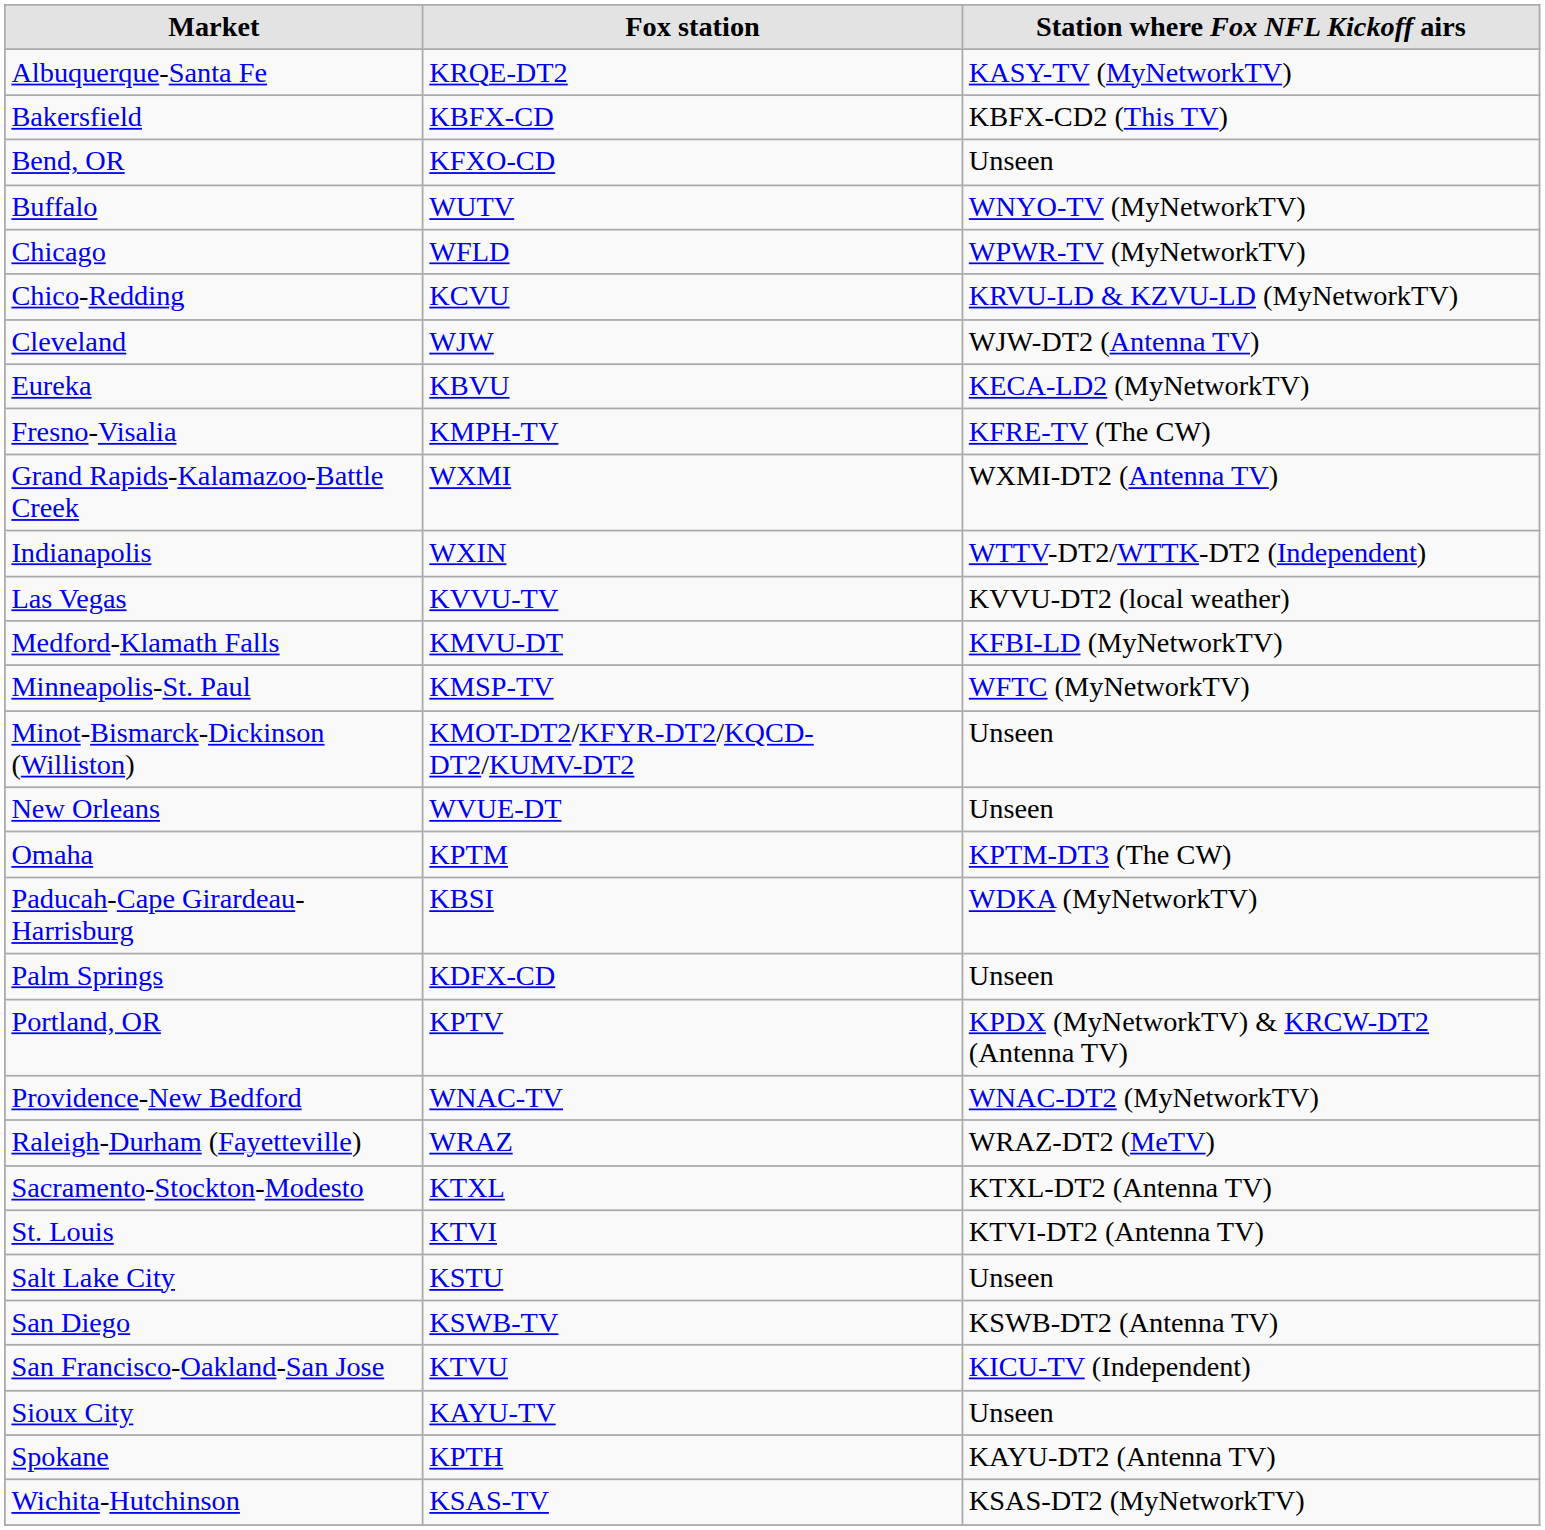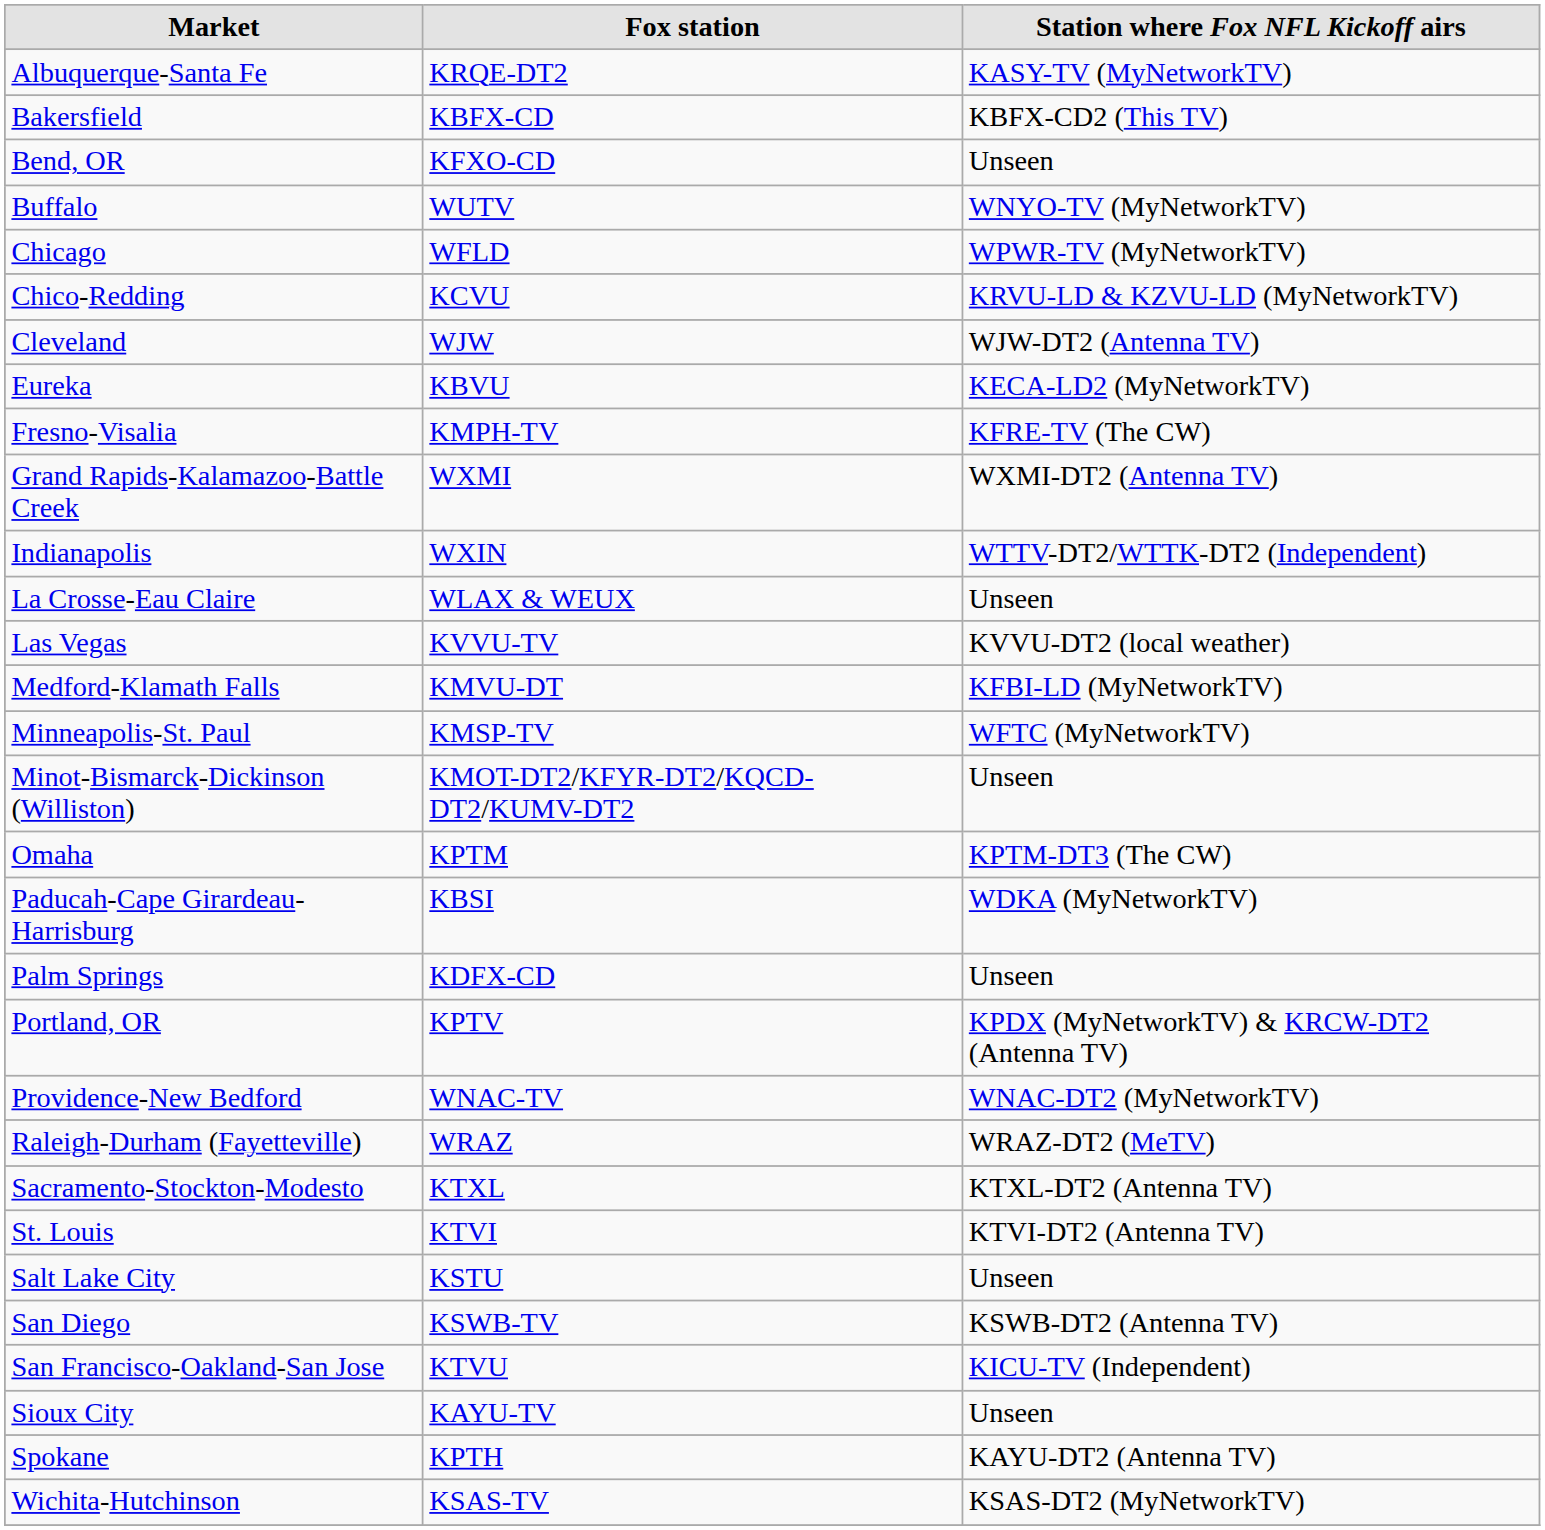 <table class="wikitable sortable">
 <tr>
 <th style="background-color:#e3e3e3;" align="left">Market</th>
 <th style="background-color:#e3e3e3;" align="left">Fox station</th>
 <th style="background-color:#e3e3e3;" align="left">Station where <em>Fox NFL Kickoff</em> airs</th>
 </tr>
 <tr>
 <td><a href='#'>Albuquerque</a>-<a href='#'>Santa Fe</a></td>
 <td><a href='#'>KRQE-DT2</a></td>
 <td><a href='#'>KASY-TV</a> (<a href='#'>MyNetworkTV</a>)</td>
 </tr>
 <tr style="vertical-align:top; text-align:left;">
 <td><a href='#'>Bakersfield</a></td>
 <td><a href='#'>KBFX-CD</a></td>
 <td>KBFX-CD2 (<a href='#'>This TV</a>)</td>
 </tr>
 <tr style="vertical-align:top; text-align:left;">
 <td><a href='#'>Bend, OR</a></td>
 <td><a href='#'>KFXO-CD</a></td>
 <td>Unseen</td>
 </tr>
 <tr style="vertical-align:top; text-align:left;">
 <td><a href='#'>Buffalo</a></td>
 <td><a href='#'>WUTV</a></td>
 <td><a href='#'>WNYO-TV</a> (MyNetworkTV)</td>
 </tr>
 <tr style="vertical-align:top; text-align:left;">
 <td><a href='#'>Chicago</a></td>
 <td><a href='#'>WFLD</a></td>
 <td><a href='#'>WPWR-TV</a> (MyNetworkTV)</td>
 </tr>
 <tr style="vertical-align:top; text-align:left;">
 <td><a href='#'>Chico</a>-<a href='#'>Redding</a></td>
 <td><a href='#'>KCVU</a></td>
 <td><a href='#'>KRVU-LD & KZVU-LD</a> (MyNetworkTV)</td>
 </tr>
 <tr style="vertical-align:top; text-align:left">
 <td><a href='#'>Cleveland</a></td>
 <td><a href='#'>WJW</a></td>
 <td>WJW-DT2 (<a href='#'>Antenna TV</a>)</td>
 </tr>
 <tr style="vertical-align:top; text-align:left;">
 <td><a href='#'>Eureka</a></td>
 <td><a href='#'>KBVU</a></td>
 <td><a href='#'>KECA-LD2</a> (MyNetworkTV)</td>
 </tr>
 <tr style="vertical-align:top; text-align:left;">
 <td><a href='#'>Fresno</a>-<a href='#'>Visalia</a></td>
 <td><a href='#'>KMPH-TV</a></td>
 <td><a href='#'>KFRE-TV</a> (The CW)</td>
 </tr>
 <tr style="vertical-align:top; text-align:left;">
 <td><a href='#'>Grand Rapids</a>-<a href='#'>Kalamazoo</a>-<a href='#'>Battle Creek</a></td>
 <td><a href='#'>WXMI</a></td>
 <td>WXMI-DT2 (<a href='#'>Antenna TV</a>)</td>
 </tr>
 <tr style="vertical-align:top; text-align:left;">
 <td><a href='#'>Indianapolis</a></td>
 <td><a href='#'>WXIN</a></td>
 <td><a href='#'>WTTV</a>-DT2/<a href='#'>WTTK</a>-DT2 (<a href='#'>Independent</a>)</td>
 </tr>
+<tr style="vertical-align:top: text-align:left;">
+<td><a href='#'>La Crosse</a>-<a href='#'>Eau Claire</a></td>
+<td><a href='#'>WLAX & WEUX</a></td>
+<td>Unseen</td>
+</tr>
 <tr style="vertical-align:top; text-align:left;">
 <td><a href='#'>Las Vegas</a></td>
 <td><a href='#'>KVVU-TV</a></td>
 <td>KVVU-DT2 (local weather)</td>
 </tr>
 <tr style="vertical-align:top; text-align:left;">
 <td><a href='#'>Medford</a>-<a href='#'>Klamath Falls</a></td>
 <td><a href='#'>KMVU-DT</a></td>
 <td><a href='#'>KFBI-LD</a> (MyNetworkTV)</td>
 </tr>
 <tr style="vertical-align:top; text-align:left;">
 <td><a href='#'>Minneapolis</a>-<a href='#'>St. Paul</a></td>
 <td><a href='#'>KMSP-TV</a></td>
 <td><a href='#'>WFTC</a> (MyNetworkTV)</td>
 </tr>
 <tr style="vertical-align:top; text-align:left;">
 <td><a href='#'>Minot</a>-<a href='#'>Bismarck</a>-<a href='#'>Dickinson</a> (<a href='#'>Williston</a>)</td>
 <td><a href='#'>KMOT-DT2</a>/<a href='#'>KFYR-DT2</a>/<a href='#'>KQCD-DT2</a>/<a href='#'>KUMV-DT2</a></td>
-<td>Unseen</td>
-</tr>
-<tr style="vertical-align:top; text-align:left;">
-<td><a href='#'>New Orleans</a></td>
-<td><a href='#'>WVUE-DT</a></td>
 <td>Unseen</td>
 </tr>
 <tr style="vertical-align:top; text-align:left;">
 <td><a href='#'>Omaha</a></td>
 <td><a href='#'>KPTM</a></td>
 <td><a href='#'>KPTM-DT3</a> (The CW)</td>
 </tr>
 <tr style="vertical-align:top; text-align:left;">
 <td><a href='#'>Paducah</a>-<a href='#'>Cape Girardeau</a>-<a href='#'>Harrisburg</a></td>
 <td><a href='#'>KBSI</a></td>
 <td><a href='#'>WDKA</a> (MyNetworkTV)</td>
 </tr>
 <tr style="vertical-align:top; text-align:left;">
 <td><a href='#'>Palm Springs</a></td>
 <td><a href='#'>KDFX-CD</a></td>
 <td>Unseen</td>
 </tr>
 <tr style="vertical-align:top; text-align:left;">
 <td><a href='#'>Portland, OR</a></td>
 <td><a href='#'>KPTV</a></td>
 <td><a href='#'>KPDX</a> (MyNetworkTV) & <a href='#'>KRCW-DT2</a> (Antenna TV)</td>
 </tr>
 <tr style="vertical-align:top; text-align:left;">
 <td><a href='#'>Providence</a>-<a href='#'>New Bedford</a></td>
 <td><a href='#'>WNAC-TV</a></td>
 <td><a href='#'>WNAC-DT2</a> (MyNetworkTV)</td>
 </tr>
 <tr style="vertical-align:top; text-align:left;">
 <td><a href='#'>Raleigh</a>-<a href='#'>Durham</a> (<a href='#'>Fayetteville</a>)</td>
 <td><a href='#'>WRAZ</a></td>
 <td>WRAZ-DT2 (<a href='#'>MeTV</a>)</td>
 </tr>
 <tr style="vertical-align:top; text-align:left;">
 <td><a href='#'>Sacramento</a>-<a href='#'>Stockton</a>-<a href='#'>Modesto</a></td>
 <td><a href='#'>KTXL</a></td>
 <td>KTXL-DT2 (Antenna TV)</td>
 </tr>
 <tr style="vertical-align:top; text-align:left;">
 <td><a href='#'>St. Louis</a></td>
 <td><a href='#'>KTVI</a></td>
 <td>KTVI-DT2 (Antenna TV)</td>
 </tr>
 <tr style="vertical-align:top; text-align:left;">
 <td><a href='#'>Salt Lake City</a></td>
 <td><a href='#'>KSTU</a></td>
 <td>Unseen</td>
 </tr>
 <tr style="vertical-align:top; text-align:left;">
 <td><a href='#'>San Diego</a></td>
 <td><a href='#'>KSWB-TV</a></td>
 <td>KSWB-DT2 (Antenna TV)</td>
 </tr>
 <tr style="vertical-align:top; text-align:left;">
 <td><a href='#'>San Francisco</a>-<a href='#'>Oakland</a>-<a href='#'>San Jose</a></td>
 <td><a href='#'>KTVU</a></td>
 <td><a href='#'>KICU-TV</a> (Independent)</td>
 </tr>
 <tr style="vertical-align:top; text-align:left;">
 <td><a href='#'>Sioux City</a></td>
 <td><a href='#'>KAYU-TV</a></td>
 <td>Unseen</td>
 </tr>
 <tr style="vertical-align:top; text-align:left;">
 <td><a href='#'>Spokane</a></td>
 <td><a href='#'>KPTH</a></td>
 <td>KAYU-DT2 (Antenna TV)</td>
 </tr>
 <tr style="vertical-align:top; text-align:left;">
 <td><a href='#'>Wichita</a>-<a href='#'>Hutchinson</a></td>
 <td><a href='#'>KSAS-TV</a></td>
 <td>KSAS-DT2 (MyNetworkTV)</td>
 </tr>
 <tr style="vertical-align:top; text-align:left;">
 </tr>
 </table>
